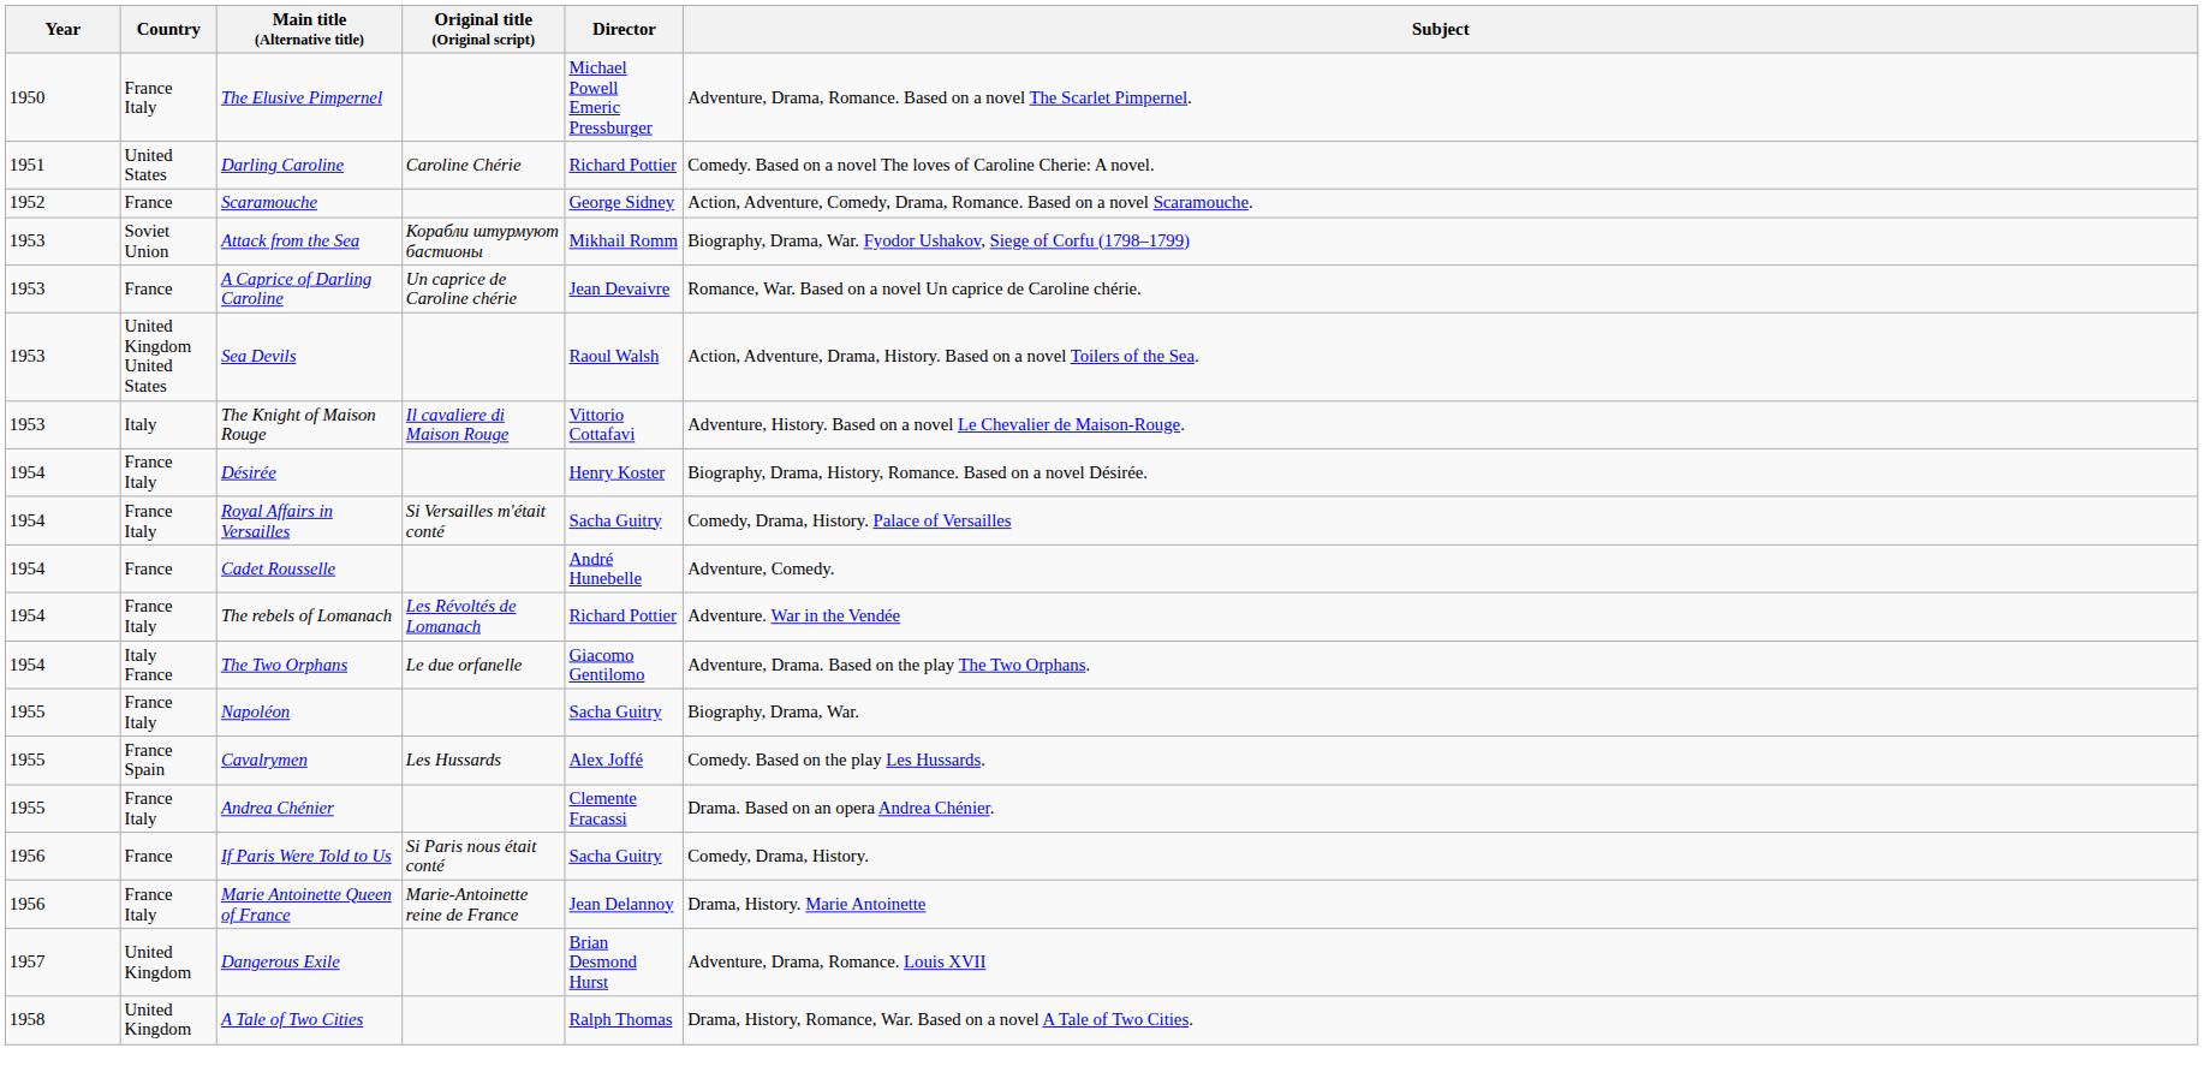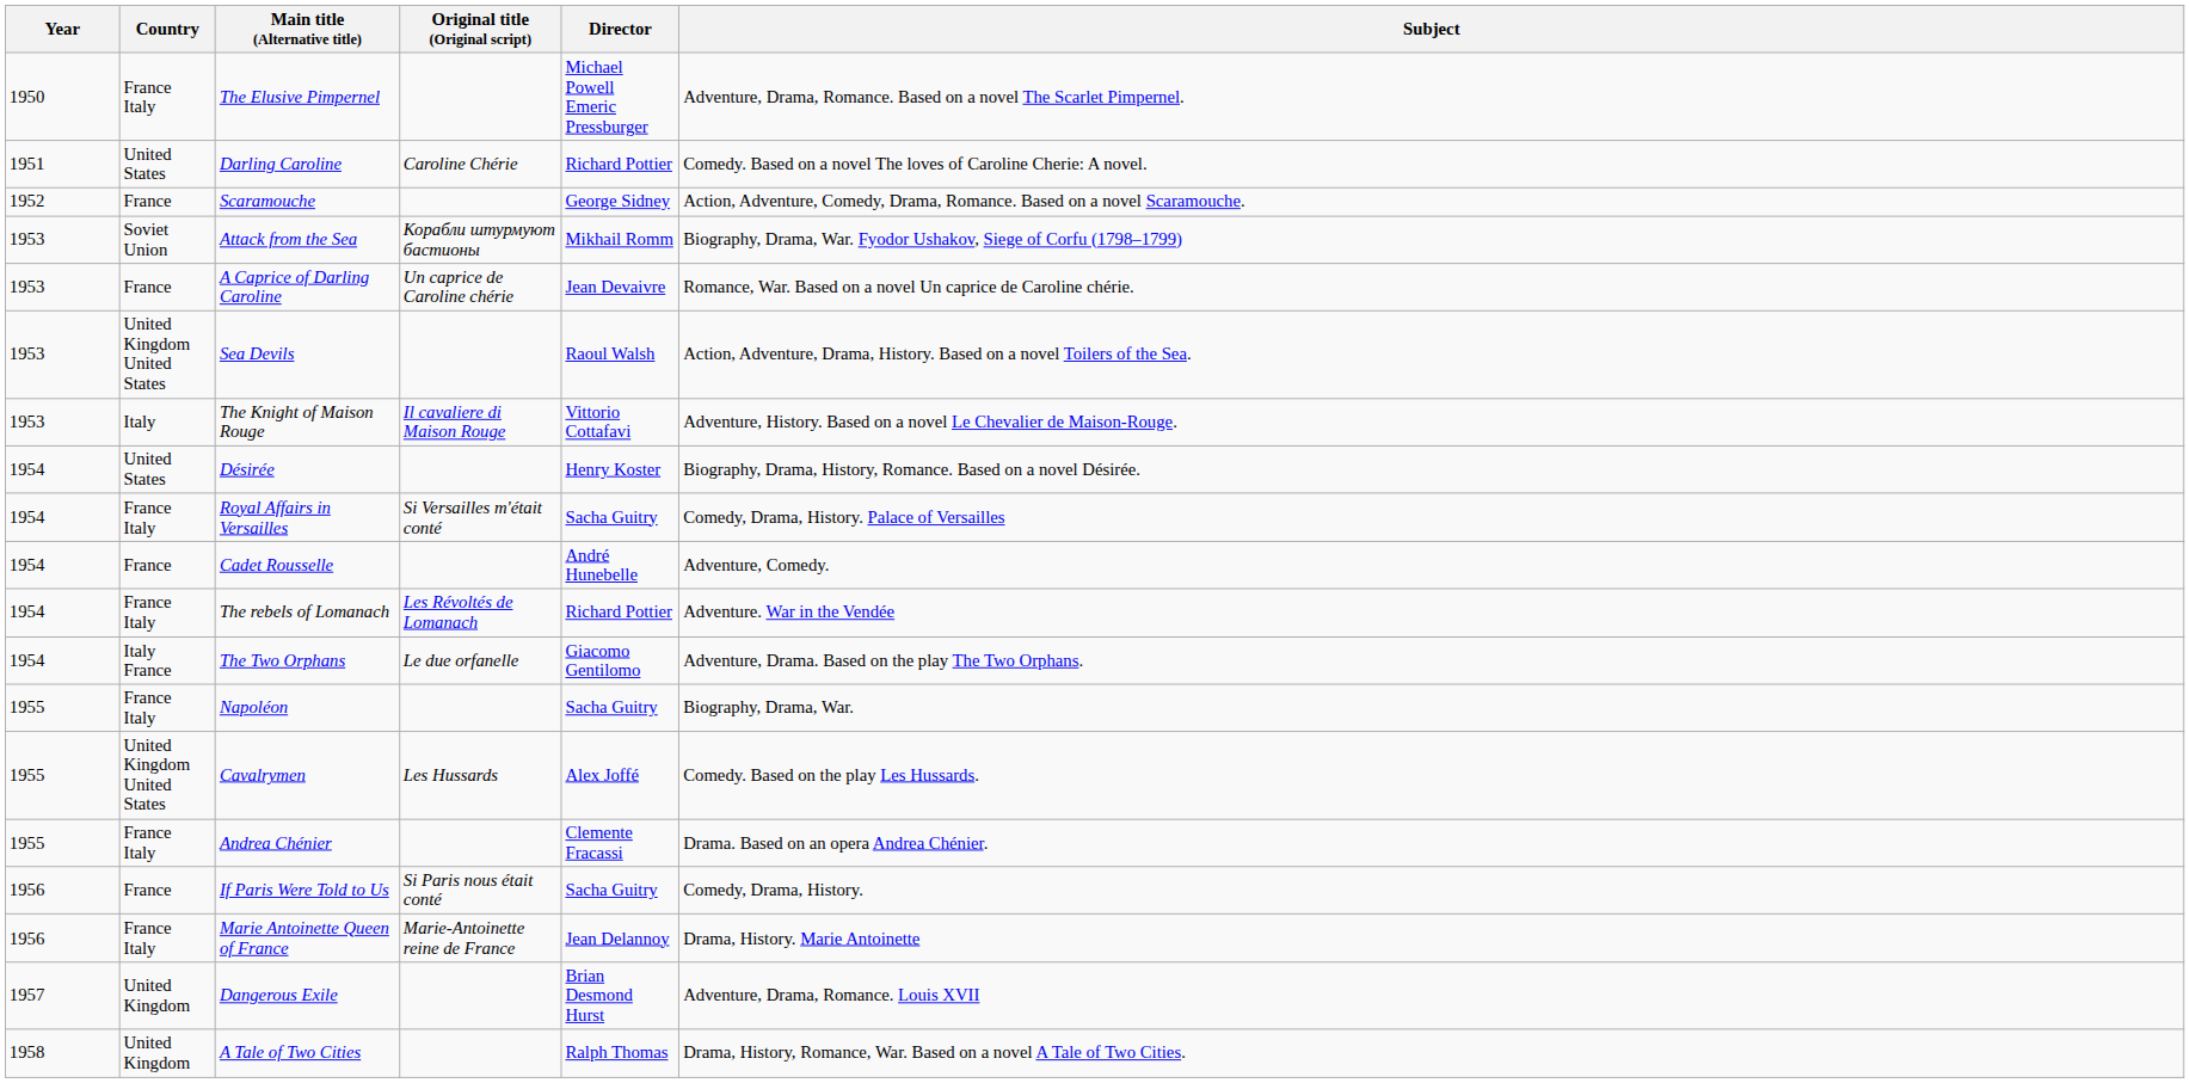 <table class="wikitable sortable" style="width:100%;">
 <tr>
 <th>Year</th>
 <th width= 80>Country</th>
 <th class="unsortable" style="width:160px;">Main title<br><small>(Alternative title)</small></th>
 <th class="unsortable" style="width:140px;">Original title<br><small>(Original script)</small></th>
 <th width=100>Director</th>
 <th class="unsortable">Subject</th>
 </tr>
 <tr>
 <td>1950</td>
 <td>France<br>Italy</td>
 <td><em><a href='#'>The Elusive Pimpernel</a></em></td>
 <td></td>
 <td><a href='#'>Michael Powell</a><br><a href='#'>Emeric Pressburger</a></td>
 <td>Adventure, Drama, Romance. Based on a novel <a href='#'>The Scarlet Pimpernel</a>.</td>
 </tr>
 <tr>
 <td>1951</td>
 <td>United States</td>
 <td><em><a href='#'>Darling Caroline</a></em></td>
 <td><em>Caroline Chérie</em></td>
 <td><a href='#'>Richard Pottier</a></td>
 <td>Comedy. Based on a novel The loves of Caroline Cherie: A novel.</td>
 </tr>
 <tr>
 <td>1952</td>
 <td>France</td>
 <td><em><a href='#'>Scaramouche</a></em></td>
 <td></td>
 <td><a href='#'>George Sidney</a></td>
 <td>Action, Adventure, Comedy, Drama, Romance. Based on a novel <a href='#'>Scaramouche</a>.</td>
 </tr>
 <tr>
 <td>1953</td>
 <td>Soviet Union</td>
 <td><em><a href='#'>Attack from the Sea</a></em></td>
 <td><em>Корабли штурмуют бастионы</em></td>
 <td><a href='#'>Mikhail Romm</a></td>
 <td>Biography, Drama, War. <a href='#'>Fyodor Ushakov</a>, <a href='#'>Siege of Corfu (1798–1799)</a></td>
 </tr>
 <tr>
 <td>1953</td>
 <td>France</td>
 <td><em><a href='#'>A Caprice of Darling Caroline</a></em></td>
 <td><em>Un caprice de Caroline chérie</em></td>
 <td><a href='#'>Jean Devaivre</a></td>
 <td>Romance, War. Based on a novel Un caprice de Caroline chérie.</td>
 </tr>
 <tr>
 <td>1953</td>
 <td>United Kingdom<br>United States</td>
 <td><em><a href='#'>Sea Devils</a></em></td>
 <td></td>
 <td><a href='#'>Raoul Walsh</a></td>
 <td>Action, Adventure, Drama, History. Based on a novel <a href='#'>Toilers of the Sea</a>.</td>
 </tr>
 <tr>
 <td>1953</td>
 <td>Italy</td>
 <td><em>The Knight of Maison Rouge</em></td>
 <td><em><a href='#'>Il cavaliere di Maison Rouge</a></em></td>
 <td><a href='#'>Vittorio Cottafavi</a></td>
 <td>Adventure, History. Based on a novel <a href='#'>Le Chevalier de Maison-Rouge</a>.</td>
 </tr>
 <tr>
 <td>1954</td>
-<td>France<br>Italy</td>
+<td>United States</td>
 <td><em><a href='#'>Désirée</a></em></td>
 <td></td>
 <td><a href='#'>Henry Koster</a></td>
 <td>Biography, Drama, History, Romance. Based on a novel Désirée.</td>
 </tr>
 <tr>
 <td>1954</td>
 <td>France<br>Italy</td>
 <td><em><a href='#'>Royal Affairs in Versailles</a></em></td>
 <td><em>Si Versailles m'était conté</em></td>
 <td><a href='#'>Sacha Guitry</a></td>
 <td>Comedy, Drama, History. <a href='#'>Palace of Versailles</a></td>
 </tr>
 <tr>
 <td>1954</td>
 <td>France</td>
 <td><em><a href='#'>Cadet Rousselle</a></em></td>
 <td></td>
 <td><a href='#'>André Hunebelle</a></td>
 <td>Adventure, Comedy.</td>
 </tr>
 <tr>
 <td>1954</td>
 <td>France<br>Italy</td>
 <td><em>The rebels of Lomanach</em></td>
 <td><em><a href='#'>Les Révoltés de Lomanach</a></em></td>
 <td><a href='#'>Richard Pottier</a></td>
 <td>Adventure. <a href='#'>War in the Vendée</a></td>
 </tr>
 <tr>
 <td>1954</td>
 <td>Italy<br>France</td>
 <td><em><a href='#'>The Two Orphans</a></em></td>
 <td><em>Le due orfanelle</em></td>
 <td><a href='#'>Giacomo Gentilomo</a></td>
 <td>Adventure, Drama. Based on the play <a href='#'>The Two Orphans</a>.</td>
 </tr>
 <tr>
 <td>1955</td>
 <td>France<br>Italy</td>
 <td><em><a href='#'>Napoléon</a></em></td>
 <td></td>
 <td><a href='#'>Sacha Guitry</a></td>
 <td>Biography, Drama, War.</td>
 </tr>
 <tr>
 <td>1955</td>
-<td>France<br>Spain</td>
+<td>United Kingdom<br>United States</td>
 <td><em><a href='#'>Cavalrymen</a></em></td>
 <td><em>Les Hussards</em></td>
 <td><a href='#'>Alex Joffé</a></td>
 <td>Comedy. Based on the play <a href='#'>Les Hussards</a>.</td>
 </tr>
 <tr>
 <td>1955</td>
 <td>France<br>Italy</td>
 <td><em><a href='#'>Andrea Chénier</a></em></td>
 <td></td>
 <td><a href='#'>Clemente Fracassi</a></td>
 <td>Drama. Based on an opera <a href='#'>Andrea Chénier</a>.</td>
 </tr>
 <tr>
 <td>1956</td>
 <td>France</td>
 <td><em><a href='#'>If Paris Were Told to Us</a></em></td>
 <td><em>Si Paris nous était conté</em></td>
 <td><a href='#'>Sacha Guitry</a></td>
 <td>Comedy, Drama, History.</td>
 </tr>
 <tr>
 <td>1956</td>
 <td>France<br>Italy</td>
 <td><em><a href='#'>Marie Antoinette Queen of France</a></em></td>
 <td><em>Marie-Antoinette reine de France</em></td>
 <td><a href='#'>Jean Delannoy</a></td>
 <td>Drama, History. <a href='#'>Marie Antoinette</a></td>
 </tr>
 <tr>
 <td>1957</td>
 <td>United Kingdom</td>
 <td><em><a href='#'>Dangerous Exile</a></em></td>
 <td></td>
 <td><a href='#'>Brian Desmond Hurst</a></td>
 <td>Adventure, Drama, Romance. <a href='#'>Louis XVII</a></td>
 </tr>
 <tr>
 <td>1958</td>
 <td>United Kingdom</td>
 <td><em><a href='#'>A Tale of Two Cities</a></em></td>
 <td></td>
 <td><a href='#'>Ralph Thomas</a></td>
 <td>Drama, History, Romance, War. Based on a novel <a href='#'>A Tale of Two Cities</a>.</td>
 </tr>
 </table>
